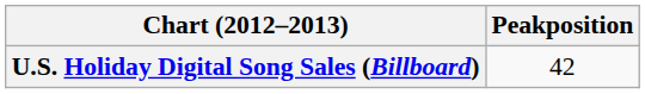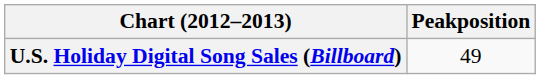 <table class="wikitable plainrowheaders" style="text-align:center">
 <tr>
 <th scope="col">Chart (2012–2013)</th>
 <th scope="col">Peakposition</th>
 </tr>
 <tr>
 <th scope="row">U.S. <a href='#'>Holiday Digital Song Sales</a> (<em><a href='#'>Billboard</a></em>)</th>
-<td>42</td>
+<td>49</td>
 </tr>
 </table>
